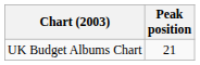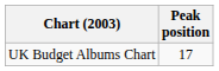 <table class="wikitable sortable">
 <tr>
 <th>Chart (2003)</th>
 <th>Peak<br>position</th>
 </tr>
 <tr>
 <td align="left">UK Budget Albums Chart</td>
-<td style="text-align:center;">21</td>
+<td style="text-align:center;">17</td>
 </tr>
 </table>
